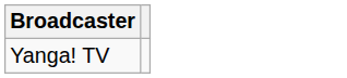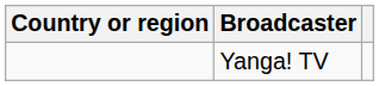 <table class="wikitable">
 <tr>
+<th>Country or region</th>
 <th>Broadcaster</th>
 <th></th>
 </tr>
 <tr>
+<td></td>
 <td>Yanga! TV</td>
 <td></td>
 </tr>
 </table>
